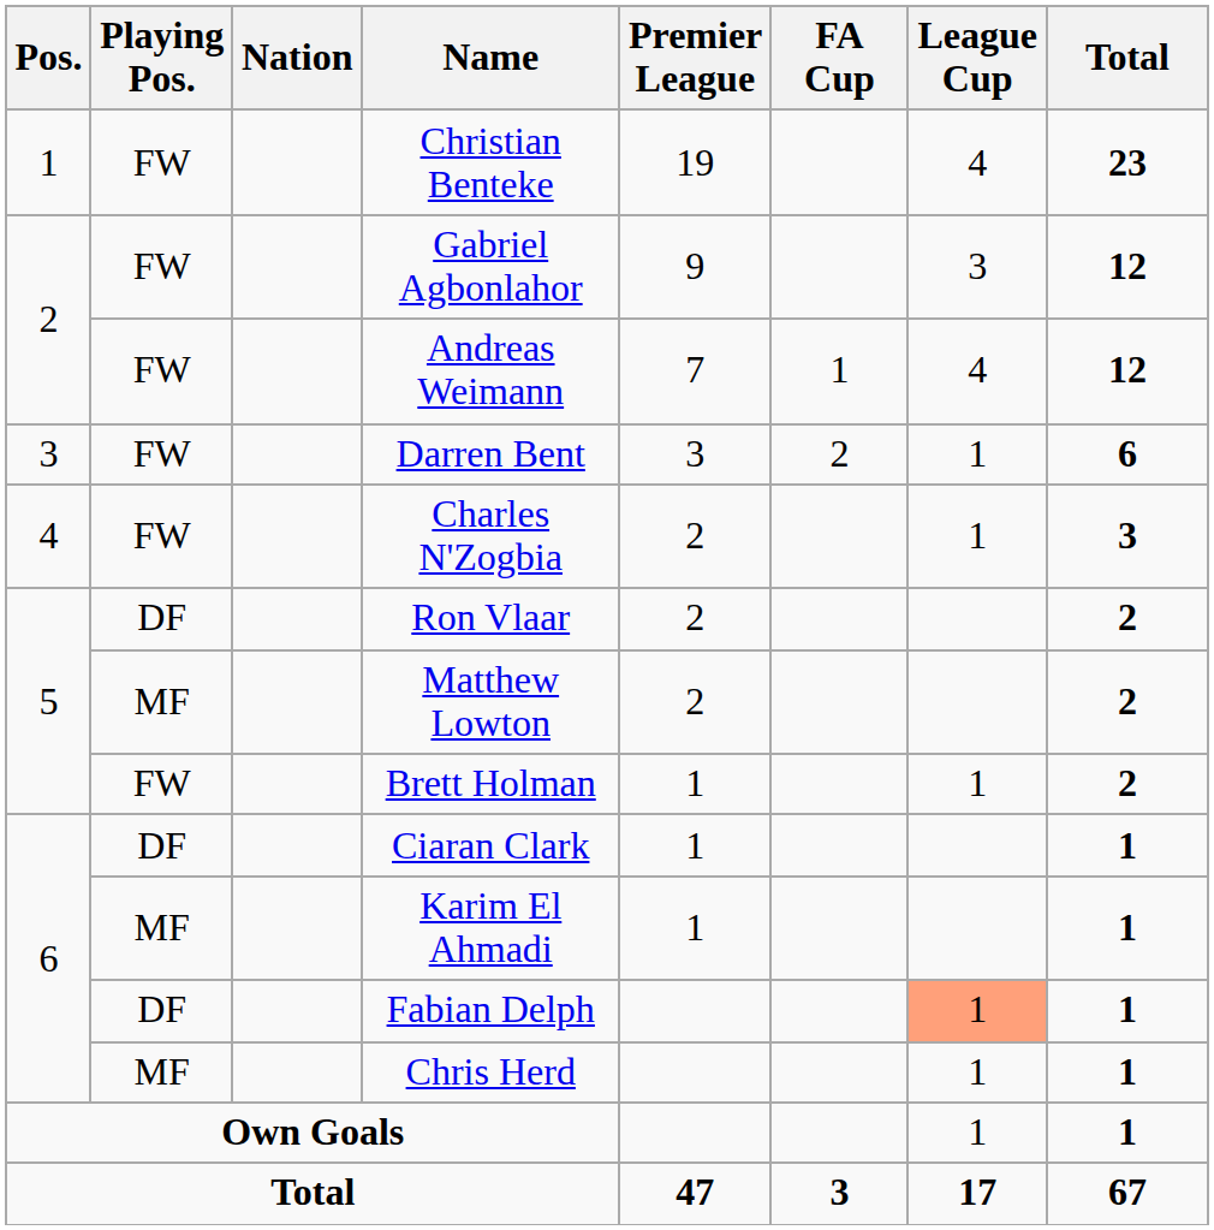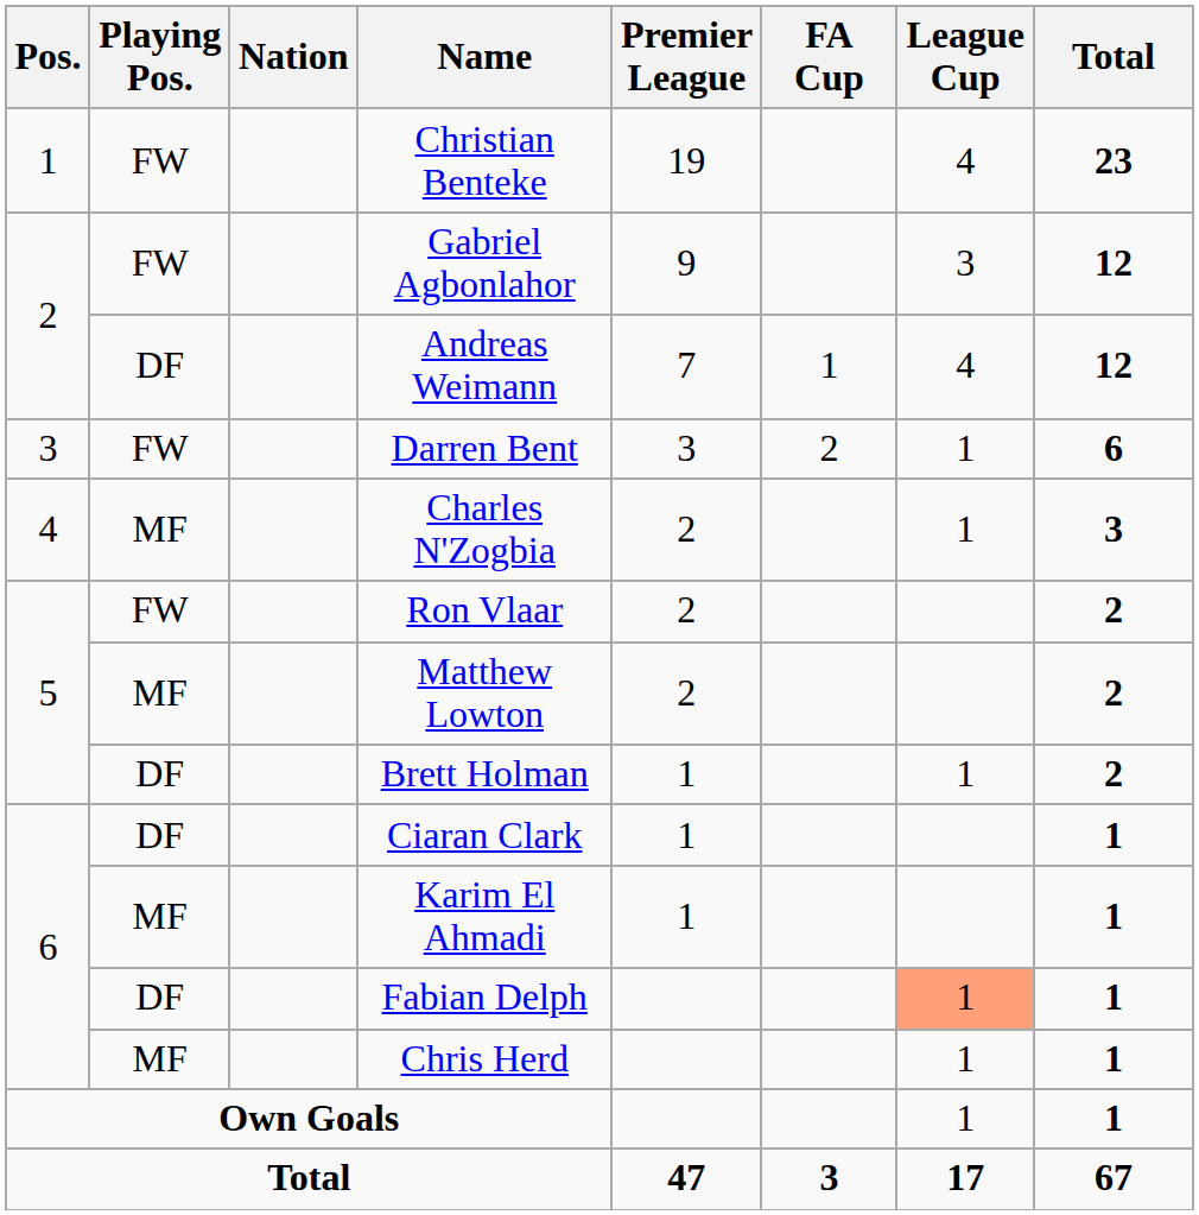 <table class="wikitable sortable" style="font-size:100%; text-align:center">
 <tr>
 <th width=15>Pos.</th>
 <th width=15>Playing Pos.</th>
 <th width=15>Nation</th>
 <th width=100>Name</th>
 <th width=50>Premier League</th>
 <th width=50>FA Cup</th>
 <th width=50>League Cup</th>
 <th width=60>Total</th>
 </tr>
 <tr>
 <td>1</td>
 <td>FW</td>
 <td></td>
 <td><a href='#'>Christian Benteke</a></td>
 <td>19</td>
 <td></td>
 <td>4</td>
 <td><strong>23</strong></td>
 </tr>
 <tr>
 <td rowspan=2>2</td>
 <td>FW</td>
 <td></td>
 <td><a href='#'>Gabriel Agbonlahor</a></td>
 <td>9</td>
 <td></td>
 <td>3</td>
 <td><strong>12</strong></td>
 </tr>
 <tr>
-<td>FW</td>
+<td>DF</td>
 <td></td>
 <td><a href='#'>Andreas Weimann</a></td>
 <td>7</td>
 <td>1</td>
 <td>4</td>
 <td><strong>12</strong></td>
 </tr>
 <tr>
 <td>3</td>
 <td>FW</td>
 <td></td>
 <td><a href='#'>Darren Bent</a></td>
 <td>3</td>
 <td>2</td>
 <td>1</td>
 <td><strong>6</strong></td>
 </tr>
 <tr>
 <td>4</td>
-<td>FW</td>
+<td>MF</td>
 <td></td>
 <td><a href='#'>Charles N'Zogbia</a></td>
 <td>2</td>
 <td></td>
 <td>1</td>
 <td><strong>3</strong></td>
 </tr>
 <tr>
 <td rowspan=3>5</td>
-<td>DF</td>
+<td>FW</td>
 <td></td>
 <td><a href='#'>Ron Vlaar</a></td>
 <td>2</td>
 <td></td>
 <td></td>
 <td><strong>2</strong></td>
 </tr>
 <tr>
 <td>MF</td>
 <td></td>
 <td><a href='#'>Matthew Lowton</a></td>
 <td>2</td>
 <td></td>
 <td></td>
 <td><strong>2</strong></td>
 </tr>
 <tr>
-<td>FW</td>
+<td>DF</td>
 <td></td>
 <td><a href='#'>Brett Holman</a></td>
 <td>1</td>
 <td></td>
 <td>1</td>
 <td><strong>2</strong></td>
 </tr>
 <tr>
 <td rowspan=4>6</td>
 <td>DF</td>
 <td></td>
 <td><a href='#'>Ciaran Clark</a></td>
 <td>1</td>
 <td></td>
 <td></td>
 <td><strong>1</strong></td>
 </tr>
 <tr>
 <td>MF</td>
 <td></td>
 <td><a href='#'>Karim El Ahmadi</a></td>
 <td>1</td>
 <td></td>
 <td></td>
 <td><strong>1</strong></td>
 </tr>
 <tr>
 <td>DF</td>
 <td></td>
 <td><a href='#'>Fabian Delph</a></td>
 <td></td>
 <td></td>
 <td style="background: lightsalmon;">1</td>
 <td><strong>1</strong></td>
 </tr>
 <tr>
 <td>MF</td>
 <td></td>
 <td><a href='#'>Chris Herd</a></td>
 <td></td>
 <td></td>
 <td>1</td>
 <td><strong>1</strong></td>
 </tr>
 <tr>
 <td colspan=4><strong>Own Goals</strong></td>
 <td></td>
 <td></td>
 <td>1</td>
 <td><strong>1</strong></td>
 </tr>
 <tr>
 <td colspan=4><strong>Total</strong></td>
 <td><strong>47</strong></td>
 <td><strong>3</strong></td>
 <td><strong>17</strong></td>
 <td><strong>67</strong></td>
 </tr>
 <tr>
 </tr>
 </table>
